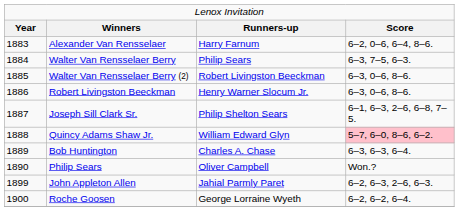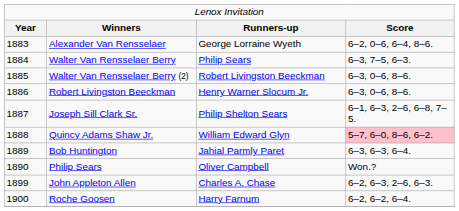 <table class="wikitable" style="font-size:98%;">
 <tr>
 <td colspan=4 align=center><em>Lenox Invitation </em></td>
 </tr>
 <tr>
 <th style="width:60px;">Year</th>
 <th style="width:230px;">Winners</th>
 <th style="width:230px;">Runners-up</th>
 <th style="width:165px;">Score</th>
 </tr>
 <tr>
 <td>1883</td>
 <td> <a href='#'>Alexander Van Rensselaer</a></td>
-<td> <a href='#'>Harry Farnum</a></td>
+<td> George Lorraine Wyeth</td>
 <td>6–2, 0–6, 6–4, 8–6.</td>
 </tr>
 <tr>
 <td>1884</td>
 <td> <a href='#'>Walter Van Rensselaer Berry</a></td>
 <td> <a href='#'>Philip Sears</a></td>
 <td>6–3, 7–5, 6–3.</td>
 </tr>
 <tr>
 <td>1885</td>
 <td> <a href='#'>Walter Van Rensselaer Berry</a> <small>(2)</small></td>
 <td> <a href='#'>Robert Livingston Beeckman</a></td>
 <td>6–3, 0–6, 8–6.</td>
 </tr>
 <tr>
 <td>1886</td>
 <td> <a href='#'>Robert Livingston Beeckman</a></td>
 <td> <a href='#'>Henry Warner Slocum Jr.</a></td>
 <td>6–3, 0–6, 8–6.</td>
 </tr>
 <tr>
 <td>1887</td>
 <td> <a href='#'>Joseph Sill Clark Sr.</a></td>
 <td> <a href='#'>Philip Shelton Sears</a></td>
 <td>6–1, 6–3, 2–6, 6–8, 7–5.</td>
 </tr>
 <tr>
 <td>1888</td>
 <td> <a href='#'>Quincy Adams Shaw Jr.</a></td>
 <td> <a href='#'>William Edward Glyn</a></td>
 <td style="background: pink;">5–7, 6–0, 8–6, 6–2.</td>
 </tr>
 <tr>
 <td>1889</td>
 <td> <a href='#'>Bob Huntington</a></td>
-<td> <a href='#'>Charles A. Chase</a></td>
+<td> <a href='#'>Jahial Parmly Paret</a></td>
 <td>6–3, 6–3, 6–4.</td>
 </tr>
 <tr>
 <td>1890</td>
 <td> <a href='#'>Philip Sears</a></td>
 <td> <a href='#'>Oliver Campbell</a></td>
 <td>Won.?</td>
 </tr>
 <tr>
 <td>1899</td>
 <td> <a href='#'>John Appleton Allen</a></td>
-<td> <a href='#'>Jahial Parmly Paret</a></td>
+<td> <a href='#'>Charles A. Chase</a></td>
 <td>6–2, 6–3, 2–6, 6–3.</td>
 </tr>
 <tr>
 <td>1900</td>
 <td> <a href='#'>Roche Goosen</a></td>
-<td> George Lorraine Wyeth</td>
+<td> <a href='#'>Harry Farnum</a></td>
 <td>6–2, 6–2, 6–4.</td>
 </tr>
 <tr>
 </tr>
 </table>
